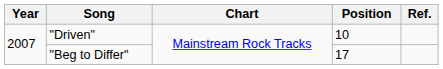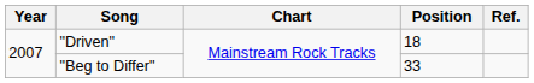 <table class="wikitable" width="550">
 <tr>
 <th align="left" valign="top">Year</th>
 <th align="left" valign="top">Song</th>
 <th align="left" valign="top">Chart</th>
 <th align="left" valign="top">Position</th>
 <th align="left" valign="top">Ref.</th>
 </tr>
 <tr>
 <td rowspan="2" align="centert" valign="center">2007</td>
 <td align="left" valign="top">"Driven"</td>
 <td rowspan="2" align="center" valign="center"><a href='#'>Mainstream Rock Tracks</a></td>
-<td align="left" valign="top">10</td>
+<td align="left" valign="top">18</td>
 <td align="left" valign="top"></td>
 </tr>
 <tr>
 <td align="left" valign="top">"Beg to Differ"</td>
-<td align="left" valign="top">17</td>
+<td align="left" valign="top">33</td>
 <td align="left" valign="top"></td>
 </tr>
 </table>
